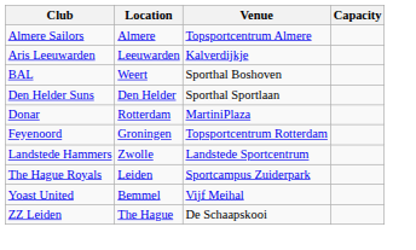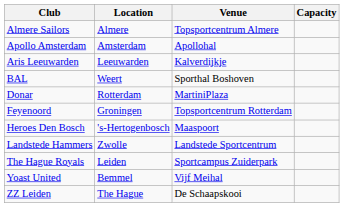 <table class="wikitable sortable">
 <tr>
 <th>Club</th>
 <th>Location</th>
 <th>Venue</th>
 <th>Capacity</th>
 </tr>
 <tr>
 <td><a href='#'>Almere Sailors</a></td>
 <td><a href='#'>Almere</a></td>
 <td><a href='#'>Topsportcentrum Almere</a></td>
+<td align=center></td>
+</tr>
+<tr>
+<td><a href='#'>Apollo Amsterdam</a></td>
+<td><a href='#'>Amsterdam</a></td>
+<td><a href='#'>Apollohal</a></td>
 <td align=center></td>
 </tr>
 <tr>
 <td><a href='#'>Aris Leeuwarden</a></td>
 <td><a href='#'>Leeuwarden</a></td>
 <td><a href='#'>Kalverdijkje</a></td>
 <td align=center></td>
 </tr>
 <tr>
 <td><a href='#'>BAL</a></td>
 <td><a href='#'>Weert</a></td>
 <td>Sporthal Boshoven</td>
 <td align=center></td>
 </tr>
 <tr>
-<td><a href='#'>Den Helder Suns</a></td>
-<td><a href='#'>Den Helder</a></td>
-<td>Sporthal Sportlaan</td>
-<td align=center></td>
-</tr>
-<tr>
 <td><a href='#'>Donar</a></td>
 <td><a href='#'>Rotterdam</a></td>
 <td><a href='#'>MartiniPlaza</a></td>
 <td align=center></td>
 </tr>
 <tr>
 <td><a href='#'>Feyenoord</a></td>
 <td><a href='#'>Groningen</a></td>
 <td><a href='#'>Topsportcentrum Rotterdam</a></td>
+<td align=center></td>
+</tr>
+<tr>
+<td><a href='#'>Heroes Den Bosch</a></td>
+<td><a href='#'>'s-Hertogenbosch</a></td>
+<td><a href='#'>Maaspoort</a></td>
 <td align=center></td>
 </tr>
 <tr>
 <td><a href='#'>Landstede Hammers</a></td>
 <td><a href='#'>Zwolle</a></td>
 <td><a href='#'>Landstede Sportcentrum</a></td>
 <td align=center></td>
 </tr>
 <tr>
 <td><a href='#'>The Hague Royals</a></td>
 <td><a href='#'>Leiden</a></td>
 <td><a href='#'>Sportcampus Zuiderpark</a></td>
 <td align=center></td>
 </tr>
 <tr>
 <td><a href='#'>Yoast United</a></td>
 <td><a href='#'>Bemmel</a></td>
 <td><a href='#'>Vijf Meihal</a></td>
 <td align=center></td>
 </tr>
 <tr>
 <td><a href='#'>ZZ Leiden</a></td>
 <td><a href='#'>The Hague</a></td>
 <td>De Schaapskooi</td>
 <td align=center></td>
 </tr>
 </table>
